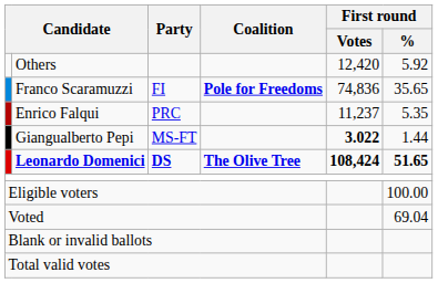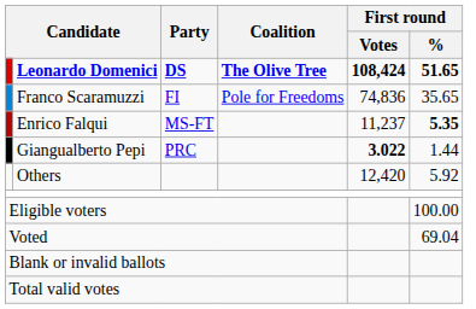 <table class="wikitable centre">
 <tr>
 <th scope="col" rowspan=2 colspan=2>Candidate</th>
 <th scope="col" rowspan=2 colspan=1>Party</th>
 <th scope="col" rowspan=2 colspan=1>Coalition</th>
 <th scope="col" colspan=2>First round</th>
 </tr>
 <tr>
 <th scope="col">Votes</th>
 <th scope="col">%</th>
 </tr>
 <tr>
+<td bgcolor="#dd0000"></td>
+<td><strong><a href='#'>Leonardo Domenici</a></strong></td>
+<td><strong><a href='#'>DS</a></strong></td>
+<td><strong><a href='#'>The Olive Tree</a></strong></td>
+<td style="text-align: right"><strong>108,424</strong></td>
+<td style="text-align: right"><strong>51.65</strong></td>
+</tr>
+<tr>
+<td bgcolor="#0087DC"></td>
+<td>Franco Scaramuzzi</td>
+<td><a href='#'>FI</a></td>
+<td><a href='#'>Pole for Freedoms</a></td>
+<td style="text-align: right">74,836</td>
+<td style="text-align: right">35.65</td>
+</tr>
+<tr>
+<td bgcolor="#B40404"></td>
+<td>Enrico Falqui</td>
+<td><a href='#'>MS-FT</a></td>
+<td></td>
+<td style="text-align: right">11,237</td>
+<td style="text-align: right"><strong>5.35</strong></td>
+</tr>
+<tr>
+<td bgcolor="black"></td>
+<td>Giangualberto Pepi</td>
+<td><a href='#'>PRC</a></td>
+<td></td>
+<td style="text-align: right"><strong>3.022</strong></td>
+<td style="text-align: right">1.44</td>
+</tr>
+<tr>
 <td bgcolor=""></td>
 <td>Others</td>
 <td></td>
 <td></td>
 <td style="text-align: right">12,420</td>
 <td style="text-align: right">5.92</td>
-</tr>
-<tr>
-<td bgcolor="#0087DC"></td>
-<td>Franco Scaramuzzi</td>
-<td><a href='#'>FI</a></td>
-<td><strong><a href='#'>Pole for Freedoms</a></strong></td>
-<td style="text-align: right">74,836</td>
-<td style="text-align: right">35.65</td>
-</tr>
-<tr>
-<td bgcolor="#B40404"></td>
-<td>Enrico Falqui</td>
-<td><a href='#'>PRC</a></td>
-<td></td>
-<td style="text-align: right">11,237</td>
-<td style="text-align: right">5.35</td>
-</tr>
-<tr>
-<td bgcolor="black"></td>
-<td>Giangualberto Pepi</td>
-<td><a href='#'>MS-FT</a></td>
-<td></td>
-<td style="text-align: right"><strong>3.022</strong></td>
-<td style="text-align: right">1.44</td>
-</tr>
-<tr>
-<td bgcolor="#dd0000"></td>
-<td><strong><a href='#'>Leonardo Domenici</a></strong></td>
-<td><strong><a href='#'>DS</a></strong></td>
-<td><strong><a href='#'>The Olive Tree</a></strong></td>
-<td style="text-align: right"><strong>108,424</strong></td>
-<td style="text-align: right"><strong>51.65</strong></td>
 </tr>
 <tr bgcolor=white>
 <td colspan=6></td>
 </tr>
 <tr>
 <td colspan=4>Eligible voters</td>
 <td style="text-align: right"></td>
 <td style="text-align: right">100.00</td>
 </tr>
 <tr>
 <td colspan=4>Voted</td>
 <td style="text-align: right"></td>
 <td style="text-align: right">69.04</td>
 </tr>
 <tr>
 <td colspan=4>Blank or invalid ballots</td>
 <td style="text-align: right"></td>
 <td style="text-align: right"></td>
 </tr>
 <tr>
 <td colspan=4>Total valid votes</td>
 <td style="text-align: right"></td>
 <td style="text-align: right"></td>
 </tr>
 </table>
